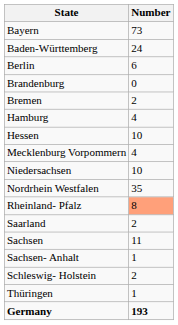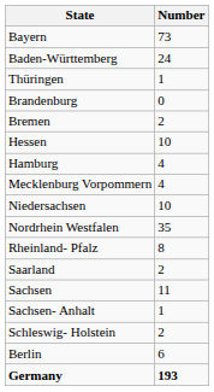 <table class="wikitable">
 <tr>
 <th>State</th>
 <th>Number</th>
 </tr>
 <tr>
 <td>Bayern</td>
 <td>73</td>
 </tr>
 <tr>
 <td>Baden-Württemberg</td>
 <td>24</td>
 </tr>
 <tr>
-<td>Berlin</td>
-<td>6</td>
+<td>Thüringen</td>
+<td>1</td>
 </tr>
 <tr>
 <td>Brandenburg</td>
 <td>0</td>
 </tr>
 <tr>
 <td>Bremen</td>
 <td>2</td>
 </tr>
 <tr>
+<td>Hessen</td>
+<td>10</td>
+</tr>
+<tr>
 <td>Hamburg</td>
 <td>4</td>
-</tr>
-<tr>
-<td>Hessen</td>
-<td>10</td>
 </tr>
 <tr>
 <td>Mecklenburg Vorpommern</td>
 <td>4</td>
 </tr>
 <tr>
 <td>Niedersachsen</td>
 <td>10</td>
 </tr>
 <tr>
 <td>Nordrhein Westfalen</td>
 <td>35</td>
 </tr>
 <tr>
 <td>Rheinland- Pfalz</td>
-<td style="background: lightsalmon;">8</td>
+<td>8</td>
 </tr>
 <tr>
 <td>Saarland</td>
 <td>2</td>
 </tr>
 <tr>
 <td>Sachsen</td>
 <td>11</td>
 </tr>
 <tr>
 <td>Sachsen- Anhalt</td>
 <td>1</td>
 </tr>
 <tr>
 <td>Schleswig- Holstein</td>
 <td>2</td>
 </tr>
 <tr>
-<td>Thüringen</td>
-<td>1</td>
+<td>Berlin</td>
+<td>6</td>
 </tr>
 <tr>
 <td><strong>Germany</strong></td>
 <td><strong>193</strong></td>
 </tr>
 </table>
